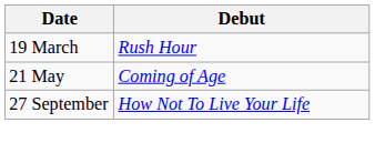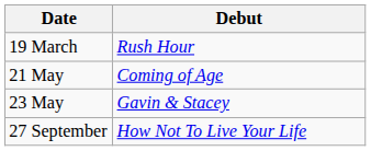 <table class="wikitable">
 <tr>
 <th width=90>Date</th>
 <th width=220>Debut</th>
 </tr>
 <tr>
 <td>19 March</td>
 <td><em><a href='#'>Rush Hour</a></em></td>
 </tr>
 <tr>
 <td>21 May</td>
 <td><em><a href='#'>Coming of Age</a></em></td>
 </tr>
 <tr>
+<td>23 May</td>
+<td><em><a href='#'>Gavin & Stacey</a></em></td>
+</tr>
+<tr>
 <td>27 September</td>
 <td><em><a href='#'>How Not To Live Your Life</a></em></td>
 </tr>
 </table>
